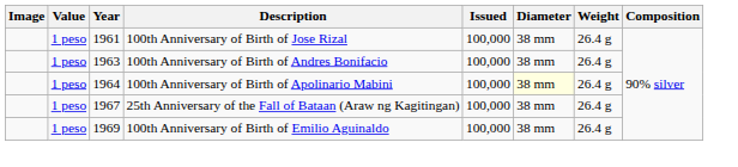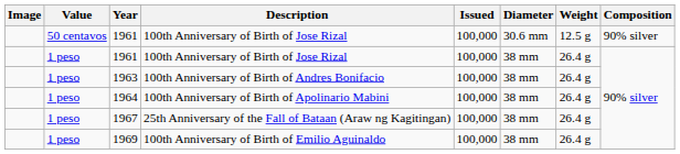 <table class="wikitable" style="font-size: 90%">
 <tr>
 <th>Image</th>
 <th>Value</th>
 <th>Year</th>
 <th>Description</th>
 <th>Issued</th>
 <th>Diameter</th>
 <th>Weight</th>
 <th>Composition</th>
+</tr>
+<tr>
+<td></td>
+<td><a href='#'>50 centavos</a></td>
+<td>1961</td>
+<td>100th Anniversary of Birth of <a href='#'>Jose Rizal</a></td>
+<td>100,000</td>
+<td>30.6 mm</td>
+<td>12.5 g</td>
+<td>90% silver</td>
 </tr>
 <tr>
 <td></td>
 <td><a href='#'>1 peso</a></td>
 <td>1961</td>
 <td>100th Anniversary of Birth of <a href='#'>Jose Rizal</a></td>
 <td>100,000</td>
 <td>38 mm</td>
 <td>26.4 g</td>
 <td rowspan="5">90% <a href='#'>silver</a></td>
 </tr>
 <tr>
 <td></td>
 <td><a href='#'>1 peso</a></td>
 <td>1963</td>
 <td>100th Anniversary of Birth of <a href='#'>Andres Bonifacio</a></td>
 <td>100,000</td>
 <td>38 mm</td>
 <td>26.4 g</td>
 </tr>
 <tr>
 <td></td>
 <td><a href='#'>1 peso</a></td>
 <td>1964</td>
 <td>100th Anniversary of Birth of <a href='#'>Apolinario Mabini</a></td>
 <td>100,000</td>
-<td style="background: lightyellow;">38 mm</td>
+<td>38 mm</td>
 <td>26.4 g</td>
 </tr>
 <tr>
 <td></td>
 <td><a href='#'>1 peso</a></td>
 <td>1967</td>
 <td>25th Anniversary of the <a href='#'>Fall of Bataan</a> (Araw ng Kagitingan)</td>
 <td>100,000</td>
 <td>38 mm</td>
 <td>26.4 g</td>
 </tr>
 <tr>
 <td></td>
 <td><a href='#'>1 peso</a></td>
 <td>1969</td>
 <td>100th Anniversary of Birth of <a href='#'>Emilio Aguinaldo</a></td>
 <td>100,000</td>
 <td>38 mm</td>
 <td>26.4 g</td>
 </tr>
 </table>
